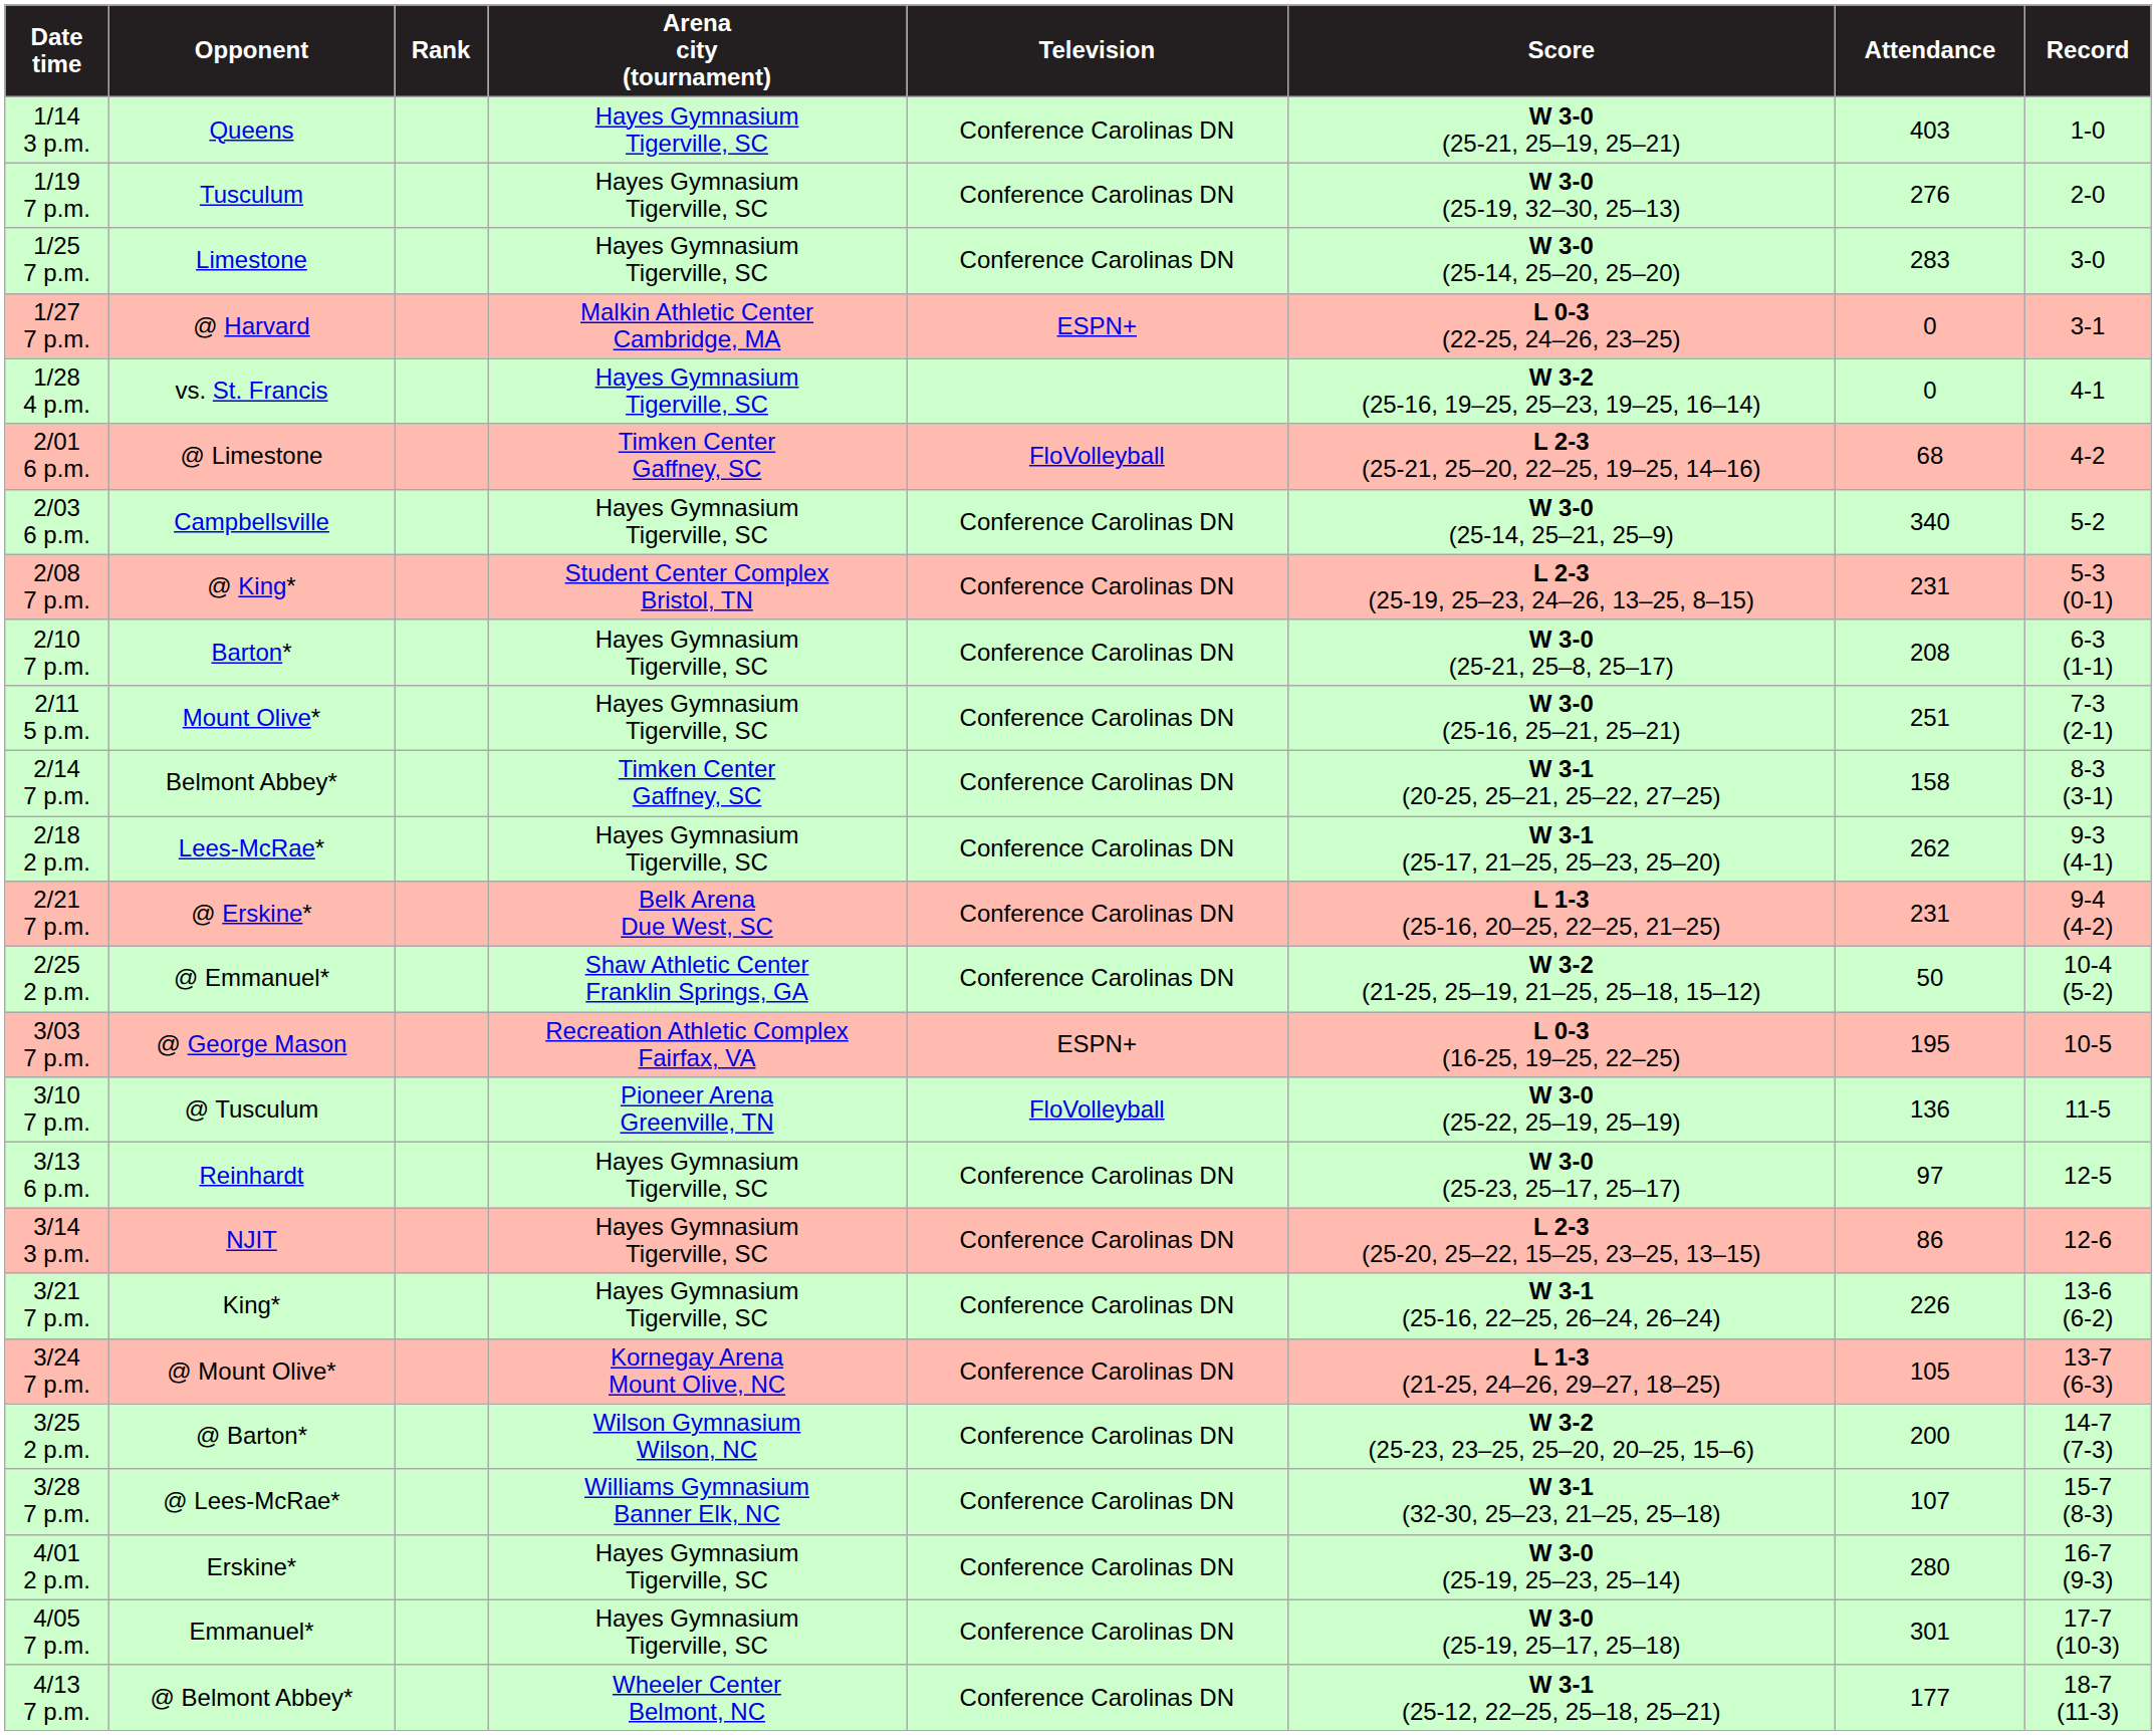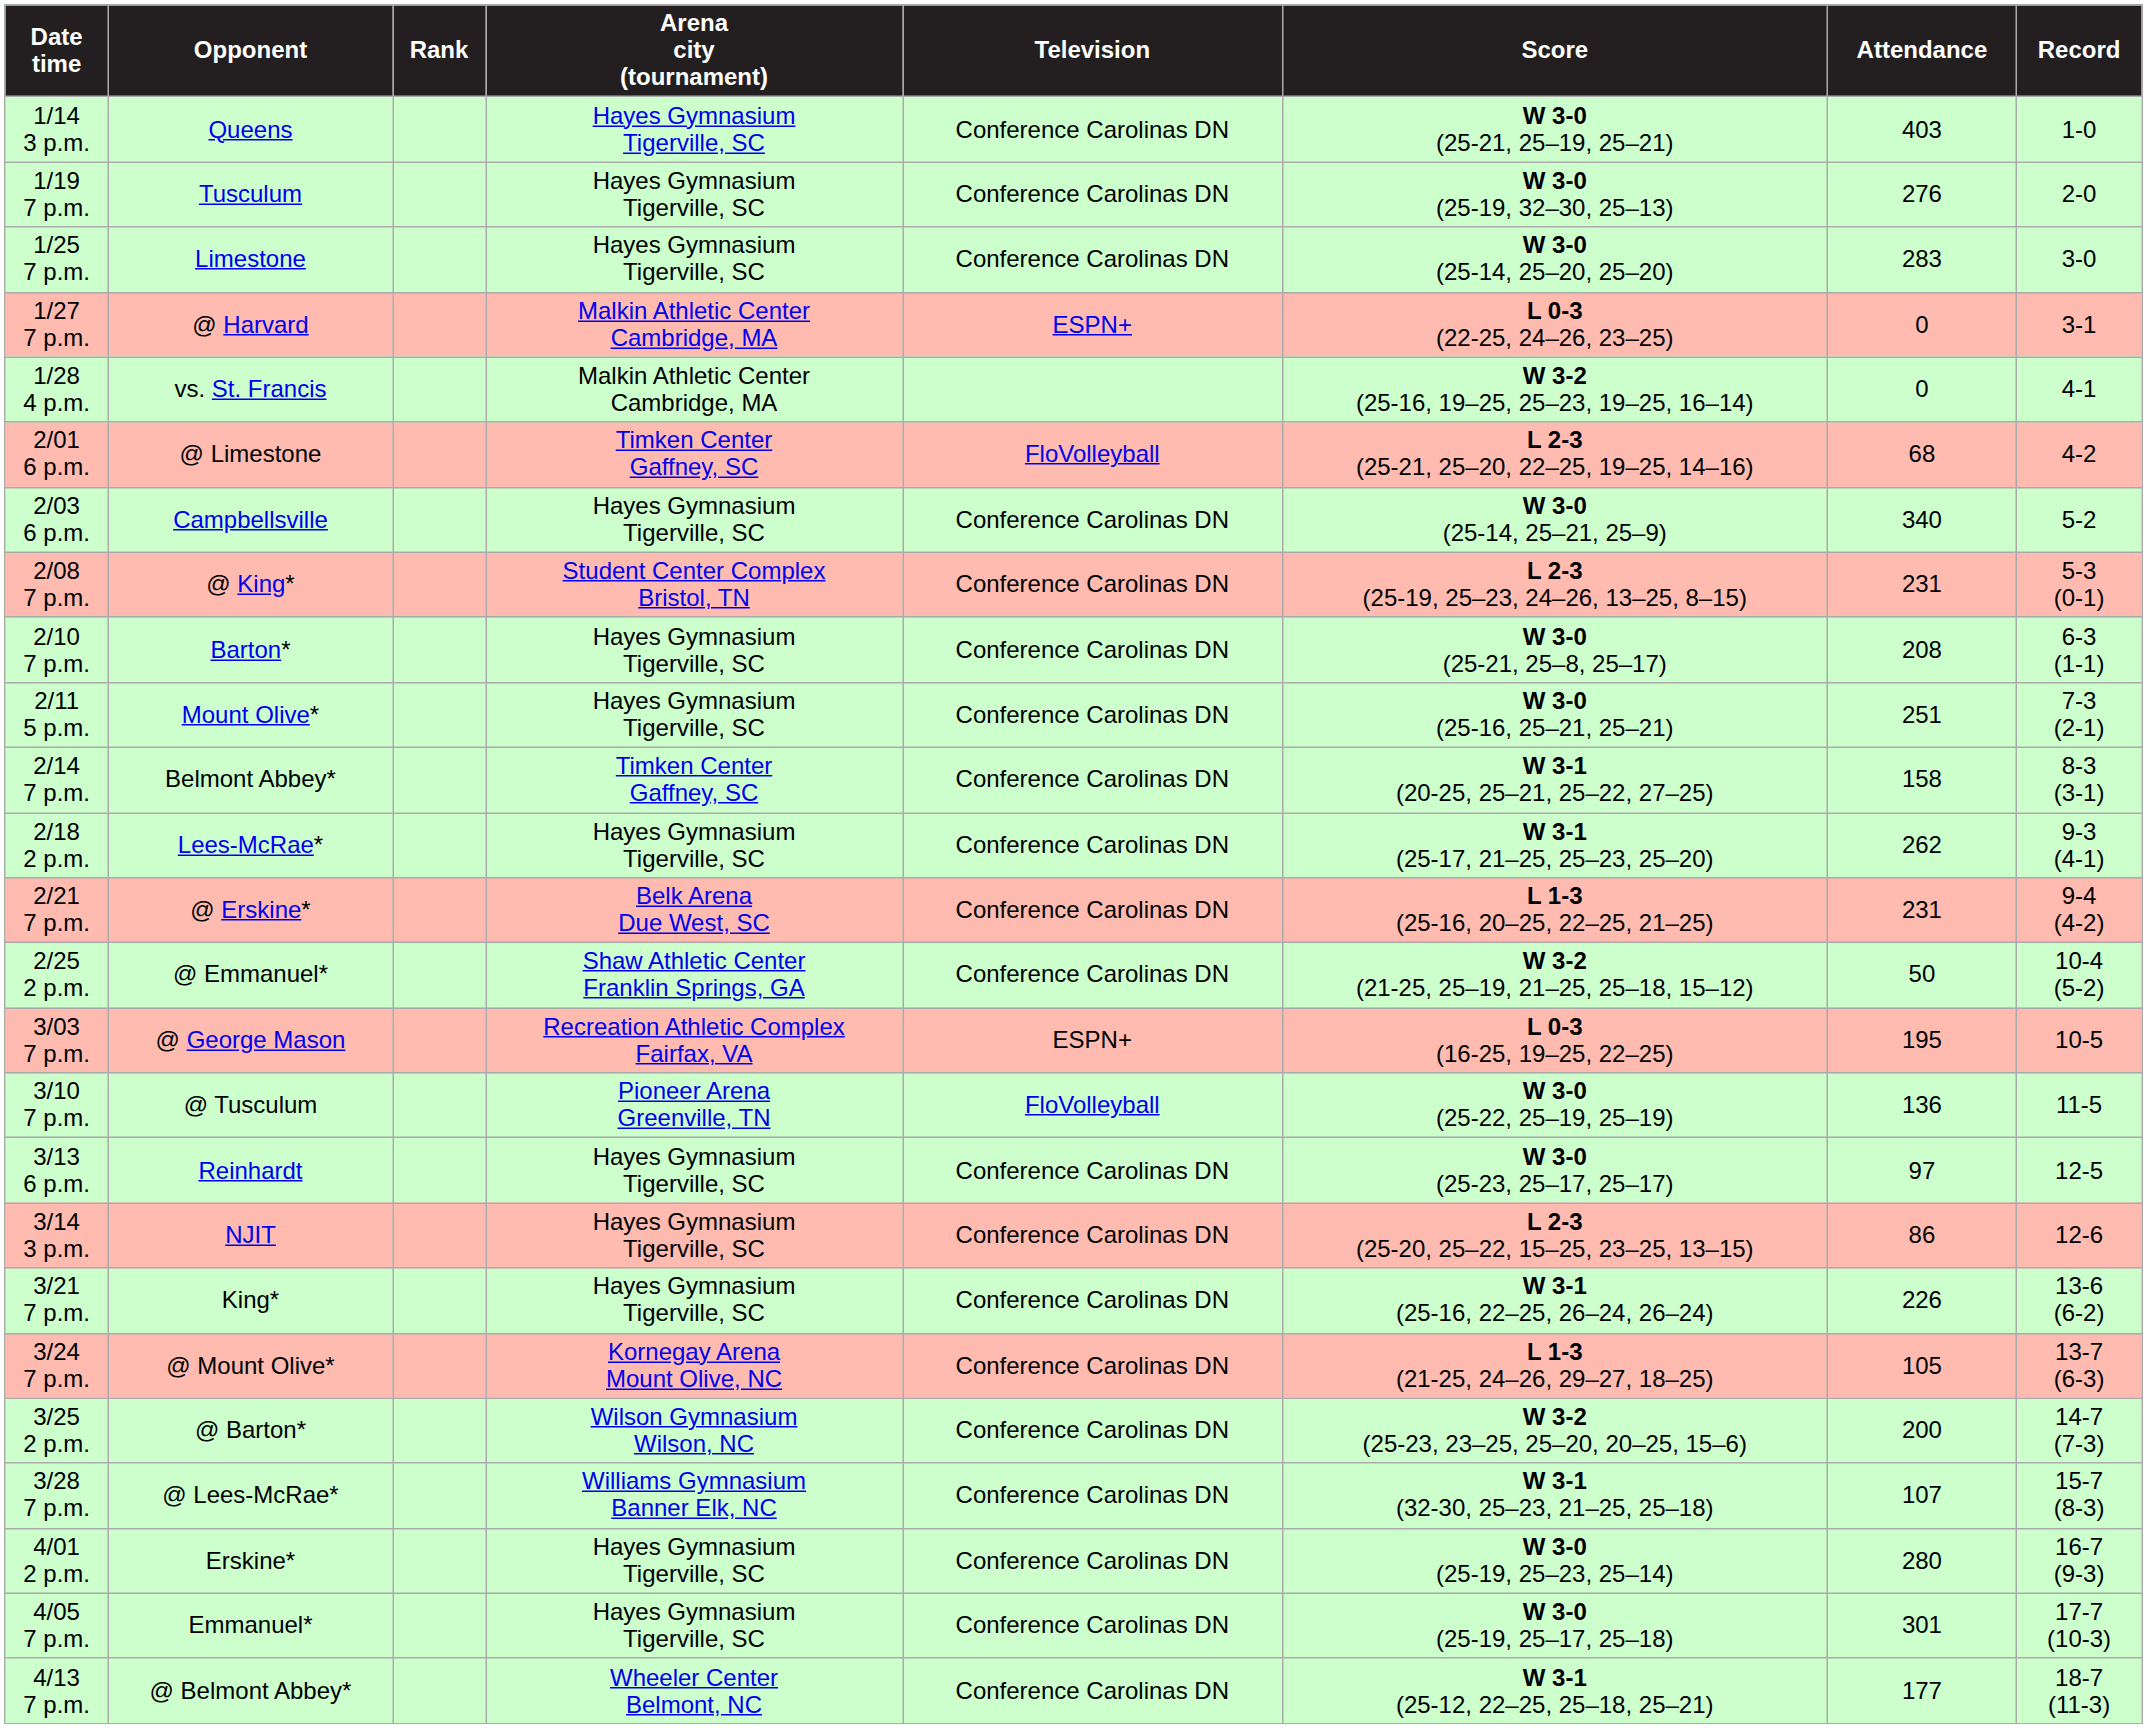 <table class="wikitable sortable" style="width:90%">
 <tr>
 <th style="background:#231F20; color:#FFFFFF;" scope="col">Date<br>time</th>
 <th style="background:#231F20; color:#FFFFFF;" scope="col">Opponent</th>
 <th style="background:#231F20; color:#FFFFFF;" scope="col">Rank</th>
 <th style="background:#231F20; color:#FFFFFF;" scope="col">Arena<br>city<br>(tournament)</th>
 <th style="background:#231F20; color:#FFFFFF;" scope="col">Television</th>
 <th style="background:#231F20; color:#FFFFFF;" scope="col">Score</th>
 <th style="background:#231F20; color:#FFFFFF;" scope="col">Attendance</th>
 <th style="background:#231F20; color:#FFFFFF;" scope="col">Record</th>
 </tr>
 <tr align="center" bgcolor="#ccffcc">
 <td>1/14<br>3 p.m.</td>
 <td><a href='#'>Queens</a></td>
 <td></td>
 <td><a href='#'>Hayes Gymnasium</a><br><a href='#'>Tigerville, SC</a></td>
 <td>Conference Carolinas DN</td>
 <td><strong>W 3-0</strong><br>(25-21, 25–19, 25–21)</td>
 <td>403</td>
 <td>1-0</td>
 </tr>
 <tr align="center" bgcolor="#ccffcc">
 <td>1/19<br>7 p.m.</td>
 <td><a href='#'>Tusculum</a></td>
 <td></td>
 <td>Hayes Gymnasium<br>Tigerville, SC</td>
 <td>Conference Carolinas DN</td>
 <td><strong>W 3-0</strong><br>(25-19, 32–30, 25–13)</td>
 <td>276</td>
 <td>2-0</td>
 </tr>
 <tr align="center" bgcolor="#ccffcc">
 <td>1/25<br>7 p.m.</td>
 <td><a href='#'>Limestone</a></td>
 <td></td>
 <td>Hayes Gymnasium<br>Tigerville, SC</td>
 <td>Conference Carolinas DN</td>
 <td><strong>W 3-0</strong><br>(25-14, 25–20, 25–20)</td>
 <td>283</td>
 <td>3-0</td>
 </tr>
 <tr align="center" bgcolor="#ffbbb">
 <td>1/27<br>7 p.m.</td>
 <td>@ <a href='#'>Harvard</a></td>
 <td></td>
 <td><a href='#'>Malkin Athletic Center</a><br><a href='#'>Cambridge, MA</a></td>
 <td><a href='#'>ESPN+</a></td>
 <td><strong>L 0-3</strong><br>(22-25, 24–26, 23–25)</td>
 <td>0</td>
 <td>3-1</td>
 </tr>
 <tr align="center" bgcolor="#ccffcc">
 <td>1/28<br>4 p.m.</td>
 <td>vs. <a href='#'>St. Francis</a></td>
 <td></td>
-<td><a href='#'>Hayes Gymnasium</a><br><a href='#'>Tigerville, SC</a></td>
+<td>Malkin Athletic Center<br>Cambridge, MA</td>
 <td></td>
 <td><strong>W 3-2</strong><br>(25-16, 19–25, 25–23, 19–25, 16–14)</td>
 <td>0</td>
 <td>4-1</td>
 </tr>
 <tr align="center" bgcolor="#ffbbb">
 <td>2/01<br>6 p.m.</td>
 <td>@ Limestone</td>
 <td></td>
 <td><a href='#'>Timken Center</a><br><a href='#'>Gaffney, SC</a></td>
 <td><a href='#'>FloVolleyball</a></td>
 <td><strong>L 2-3</strong><br>(25-21, 25–20, 22–25, 19–25, 14–16)</td>
 <td>68</td>
 <td>4-2</td>
 </tr>
 <tr align="center" bgcolor="#ccffcc">
 <td>2/03<br>6 p.m.</td>
 <td><a href='#'>Campbellsville</a></td>
 <td></td>
 <td>Hayes Gymnasium<br>Tigerville, SC</td>
 <td>Conference Carolinas DN</td>
 <td><strong>W 3-0</strong><br>(25-14, 25–21, 25–9)</td>
 <td>340</td>
 <td>5-2</td>
 </tr>
 <tr align="center" bgcolor="#ffbbb">
 <td>2/08<br>7 p.m.</td>
 <td>@ <a href='#'>King</a>*</td>
 <td></td>
 <td><a href='#'>Student Center Complex</a><br><a href='#'>Bristol, TN</a></td>
 <td>Conference Carolinas DN</td>
 <td><strong>L 2-3</strong><br>(25-19, 25–23, 24–26, 13–25, 8–15)</td>
 <td>231</td>
 <td>5-3<br>(0-1)</td>
 </tr>
 <tr align="center" bgcolor="#ccffcc">
 <td>2/10<br>7 p.m.</td>
 <td><a href='#'>Barton</a>*</td>
 <td></td>
 <td>Hayes Gymnasium<br>Tigerville, SC</td>
 <td>Conference Carolinas DN</td>
 <td><strong>W 3-0</strong><br>(25-21, 25–8, 25–17)</td>
 <td>208</td>
 <td>6-3<br>(1-1)</td>
 </tr>
 <tr align="center" bgcolor="#ccffcc">
 <td>2/11<br>5 p.m.</td>
 <td><a href='#'>Mount Olive</a>*</td>
 <td></td>
 <td>Hayes Gymnasium<br>Tigerville, SC</td>
 <td>Conference Carolinas DN</td>
 <td><strong>W 3-0</strong><br>(25-16, 25–21, 25–21)</td>
 <td>251</td>
 <td>7-3<br>(2-1)</td>
 </tr>
 <tr align="center" bgcolor="#ccffcc">
 <td>2/14<br>7 p.m.</td>
 <td>Belmont Abbey*</td>
 <td></td>
 <td><a href='#'>Timken Center</a><br><a href='#'>Gaffney, SC</a></td>
 <td>Conference Carolinas DN</td>
 <td><strong>W 3-1</strong><br>(20-25, 25–21, 25–22, 27–25)</td>
 <td>158</td>
 <td>8-3<br>(3-1)</td>
 </tr>
 <tr align="center" bgcolor="#ccffcc">
 <td>2/18<br>2 p.m.</td>
 <td><a href='#'>Lees-McRae</a>*</td>
 <td></td>
 <td>Hayes Gymnasium<br>Tigerville, SC</td>
 <td>Conference Carolinas DN</td>
 <td><strong>W 3-1</strong><br>(25-17, 21–25, 25–23, 25–20)</td>
 <td>262</td>
 <td>9-3<br>(4-1)</td>
 </tr>
 <tr align="center" bgcolor="#ffbbb">
 <td>2/21<br>7 p.m.</td>
 <td>@ <a href='#'>Erskine</a>*</td>
 <td></td>
 <td><a href='#'>Belk Arena</a><br><a href='#'>Due West, SC</a></td>
 <td>Conference Carolinas DN</td>
 <td><strong>L 1-3</strong><br>(25-16, 20–25, 22–25, 21–25)</td>
 <td>231</td>
 <td>9-4<br>(4-2)</td>
 </tr>
 <tr align="center" bgcolor="#ccffcc">
 <td>2/25<br>2 p.m.</td>
 <td>@ Emmanuel*</td>
 <td></td>
 <td><a href='#'>Shaw Athletic Center</a><br><a href='#'>Franklin Springs, GA</a></td>
 <td>Conference Carolinas DN</td>
 <td><strong>W 3-2</strong><br>(21-25, 25–19, 21–25, 25–18, 15–12)</td>
 <td>50</td>
 <td>10-4<br>(5-2)</td>
 </tr>
 <tr align="center" bgcolor="#ffbbb">
 <td>3/03<br>7 p.m.</td>
 <td>@ <a href='#'>George Mason</a></td>
 <td></td>
 <td><a href='#'>Recreation Athletic Complex</a> <br><a href='#'>Fairfax, VA</a></td>
 <td>ESPN+</td>
 <td><strong>L 0-3</strong><br>(16-25, 19–25, 22–25)</td>
 <td>195</td>
 <td>10-5</td>
 </tr>
 <tr align="center" bgcolor="#ccffcc">
 <td>3/10<br>7 p.m.</td>
 <td>@ Tusculum</td>
 <td></td>
 <td><a href='#'>Pioneer Arena</a><br><a href='#'>Greenville, TN</a></td>
 <td><a href='#'>FloVolleyball</a></td>
 <td><strong>W 3-0</strong><br>(25-22, 25–19, 25–19)</td>
 <td>136</td>
 <td>11-5</td>
 </tr>
 <tr align="center" bgcolor="#ccffcc">
 <td>3/13<br>6 p.m.</td>
 <td><a href='#'>Reinhardt</a></td>
 <td></td>
 <td>Hayes Gymnasium<br>Tigerville, SC</td>
 <td>Conference Carolinas DN</td>
 <td><strong>W 3-0</strong><br>(25-23, 25–17, 25–17)</td>
 <td>97</td>
 <td>12-5</td>
 </tr>
 <tr align="center" bgcolor="#ffbbb">
 <td>3/14<br>3 p.m.</td>
 <td><a href='#'>NJIT</a></td>
 <td></td>
 <td>Hayes Gymnasium<br>Tigerville, SC</td>
 <td>Conference Carolinas DN</td>
 <td><strong>L 2-3</strong><br>(25-20, 25–22, 15–25, 23–25, 13–15)</td>
 <td>86</td>
 <td>12-6</td>
 </tr>
 <tr align="center" bgcolor="#ccffcc">
 <td>3/21<br>7 p.m.</td>
 <td>King*</td>
 <td></td>
 <td>Hayes Gymnasium<br>Tigerville, SC</td>
 <td>Conference Carolinas DN</td>
 <td><strong>W 3-1</strong><br>(25-16, 22–25, 26–24, 26–24)</td>
 <td>226</td>
 <td>13-6<br>(6-2)</td>
 </tr>
 <tr align="center" bgcolor="#ffbbb">
 <td>3/24<br>7 p.m.</td>
 <td>@ Mount Olive*</td>
 <td></td>
 <td><a href='#'>Kornegay Arena</a><br><a href='#'>Mount Olive, NC</a></td>
 <td>Conference Carolinas DN</td>
 <td><strong>L 1-3</strong><br>(21-25, 24–26, 29–27, 18–25)</td>
 <td>105</td>
 <td>13-7<br>(6-3)</td>
 </tr>
 <tr align="center" bgcolor="#ccffcc">
 <td>3/25<br>2 p.m.</td>
 <td>@ Barton*</td>
 <td></td>
 <td><a href='#'>Wilson Gymnasium</a><br><a href='#'>Wilson, NC</a></td>
 <td>Conference Carolinas DN</td>
 <td><strong>W 3-2</strong><br>(25-23, 23–25, 25–20, 20–25, 15–6)</td>
 <td>200</td>
 <td>14-7<br>(7-3)</td>
 </tr>
 <tr align="center" bgcolor="#ccffcc">
 <td>3/28<br>7 p.m.</td>
 <td>@ Lees-McRae*</td>
 <td></td>
 <td><a href='#'>Williams Gymnasium</a><br><a href='#'>Banner Elk, NC</a></td>
 <td>Conference Carolinas DN</td>
 <td><strong>W 3-1</strong><br>(32-30, 25–23, 21–25, 25–18)</td>
 <td>107</td>
 <td>15-7<br>(8-3)</td>
 </tr>
 <tr align="center" bgcolor="#ccffcc">
 <td>4/01<br>2 p.m.</td>
 <td>Erskine*</td>
 <td></td>
 <td>Hayes Gymnasium<br>Tigerville, SC</td>
 <td>Conference Carolinas DN</td>
 <td><strong>W 3-0</strong><br>(25-19, 25–23, 25–14)</td>
 <td>280</td>
 <td>16-7<br>(9-3)</td>
 </tr>
 <tr align="center" bgcolor="#ccffcc">
 <td>4/05<br>7 p.m.</td>
 <td>Emmanuel*</td>
 <td></td>
 <td>Hayes Gymnasium<br>Tigerville, SC</td>
 <td>Conference Carolinas DN</td>
 <td><strong>W 3-0</strong><br>(25-19, 25–17, 25–18)</td>
 <td>301</td>
 <td>17-7<br>(10-3)</td>
 </tr>
 <tr align="center" bgcolor="#ccffcc">
 <td>4/13<br>7 p.m.</td>
 <td>@ Belmont Abbey*</td>
 <td></td>
 <td><a href='#'>Wheeler Center</a><br><a href='#'>Belmont, NC</a></td>
 <td>Conference Carolinas DN</td>
 <td><strong>W 3-1</strong><br>(25-12, 22–25, 25–18, 25–21)</td>
 <td>177</td>
 <td>18-7<br>(11-3)</td>
 </tr>
 <tr>
 </tr>
 </table>
